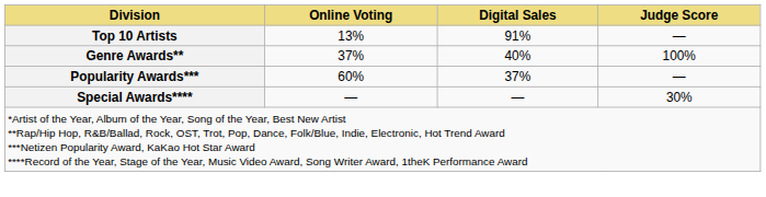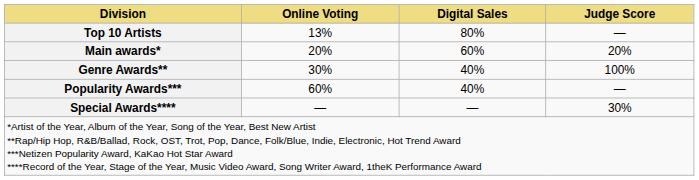 <table class="wikitable"  style="width:70%; text-align:center; font-size:95%">
 <tr>
 <th style="background:#EEDD82;" ! align="center">Division</th>
 <th style="background:#EEDD82;" ! align="center">Online Voting</th>
 <th style="background:#EEDD82;" ! align="center">Digital Sales</th>
 <th style="background:#EEDD82;" ! align="center">Judge Score</th>
 </tr>
 <tr>
 <th>Top 10 Artists</th>
 <td>13%</td>
-<td>91%</td>
+<td>80%</td>
 <td>—</td>
 </tr>
 <tr>
+<th>Main awards*</th>
+<td>20%</td>
+<td>60%</td>
+<td>20%</td>
+</tr>
+<tr>
 <th>Genre Awards**</th>
-<td>37%</td>
+<td>30%</td>
 <td>40%</td>
 <td>100%</td>
 </tr>
 <tr>
 <th>Popularity Awards***</th>
 <td>60%</td>
-<td>37%</td>
+<td>40%</td>
 <td>—</td>
 </tr>
 <tr>
 <th>Special Awards****</th>
 <td>—</td>
 <td>—</td>
 <td>30%</td>
 </tr>
 <tr>
 <td colspan="4" align="left"><small>*Artist of the Year, Album of the Year, Song of the Year, Best New Artist<br>**Rap/Hip Hop, R&B/Ballad, Rock, OST, Trot, Pop, Dance, Folk/Blue, Indie, Electronic, Hot Trend Award<br>***Netizen Popularity Award, KaKao Hot Star Award<br>****Record of the Year, Stage of the Year, Music Video Award, Song Writer Award, 1theK Performance Award</small></td>
 </tr>
 </table>
